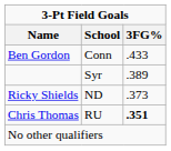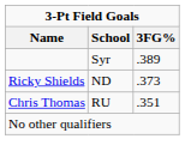 <table class="wikitable">
 <tr>
 <td colspan=3 style="text-align:center;"><strong>3-Pt Field Goals</strong></td>
 </tr>
 <tr>
 <th>Name</th>
 <th>School</th>
 <th>3FG%</th>
-</tr>
-<tr>
-<td><a href='#'>Ben Gordon</a></td>
-<td>Conn</td>
-<td>.433</td>
 </tr>
 <tr>
 <td></td>
 <td>Syr</td>
 <td>.389</td>
 </tr>
 <tr>
 <td><a href='#'>Ricky Shields</a></td>
 <td>ND</td>
 <td>.373</td>
 </tr>
 <tr>
 <td><a href='#'>Chris Thomas</a></td>
 <td>RU</td>
-<td><strong>.351</strong></td>
+<td>.351</td>
 </tr>
 <tr>
 <td colspan="3">No other qualifiers</td>
 </tr>
 </table>
